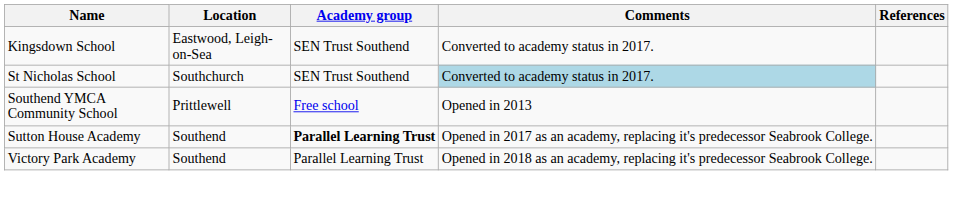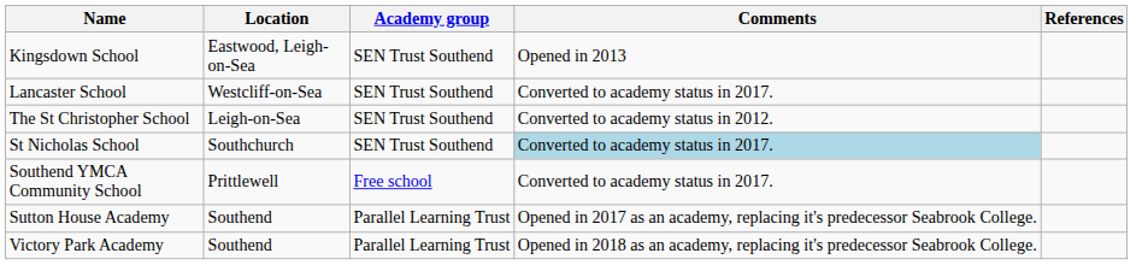 <table class="wikitable sortable">
 <tr>
 <th width=180>Name</th>
 <th width=130>Location</th>
 <th><a href='#'>Academy group</a></th>
 <th class=unsortable>Comments</th>
 <th class=unsortable>References</th>
 </tr>
 <tr>
 <td>Kingsdown School</td>
 <td>Eastwood, Leigh-on-Sea</td>
 <td>SEN Trust Southend</td>
+<td>Opened in 2013</td>
+<td></td>
+</tr>
+<tr>
+<td>Lancaster School</td>
+<td>Westcliff-on-Sea</td>
+<td>SEN Trust Southend</td>
 <td>Converted to academy status in 2017.</td>
+<td></td>
+</tr>
+<tr>
+<td>The St Christopher School</td>
+<td>Leigh-on-Sea</td>
+<td>SEN Trust Southend</td>
+<td>Converted to academy status in 2012.</td>
 <td></td>
 </tr>
 <tr>
 <td>St Nicholas School</td>
 <td>Southchurch</td>
 <td>SEN Trust Southend</td>
 <td style="background: lightblue;">Converted to academy status in 2017.</td>
 <td></td>
 </tr>
 <tr>
 <td>Southend YMCA Community School</td>
 <td>Prittlewell</td>
 <td><a href='#'>Free school</a></td>
-<td>Opened in 2013</td>
+<td>Converted to academy status in 2017.</td>
 <td></td>
 </tr>
 <tr>
 <td>Sutton House Academy</td>
 <td>Southend</td>
-<td><strong>Parallel Learning Trust</strong></td>
+<td>Parallel Learning Trust</td>
 <td>Opened in 2017 as an academy, replacing it's predecessor Seabrook College.</td>
 <td></td>
 </tr>
 <tr>
 <td>Victory Park Academy</td>
 <td>Southend</td>
 <td>Parallel Learning Trust</td>
 <td>Opened in 2018 as an academy, replacing it's predecessor Seabrook College.</td>
 <td></td>
 </tr>
 </table>
